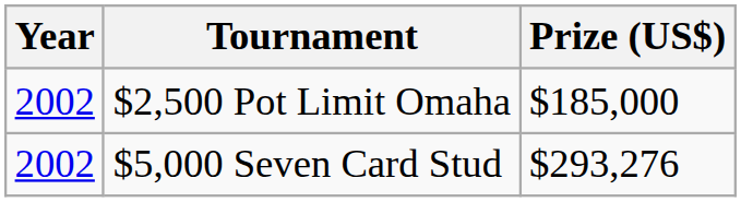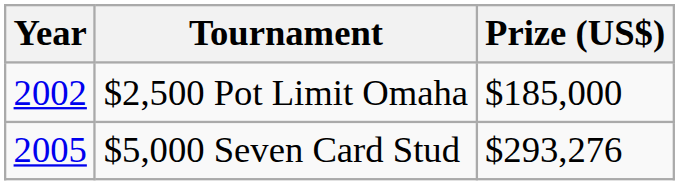 <table class="wikitable">
 <tr>
 <th>Year</th>
 <th>Tournament</th>
 <th>Prize (US$)</th>
 </tr>
 <tr>
 <td><a href='#'>2002</a></td>
 <td>$2,500 Pot Limit Omaha</td>
 <td>$185,000</td>
 </tr>
 <tr>
-<td><a href='#'>2002</a></td>
+<td><a href='#'>2005</a></td>
 <td>$5,000 Seven Card Stud</td>
 <td>$293,276</td>
 </tr>
 </table>
